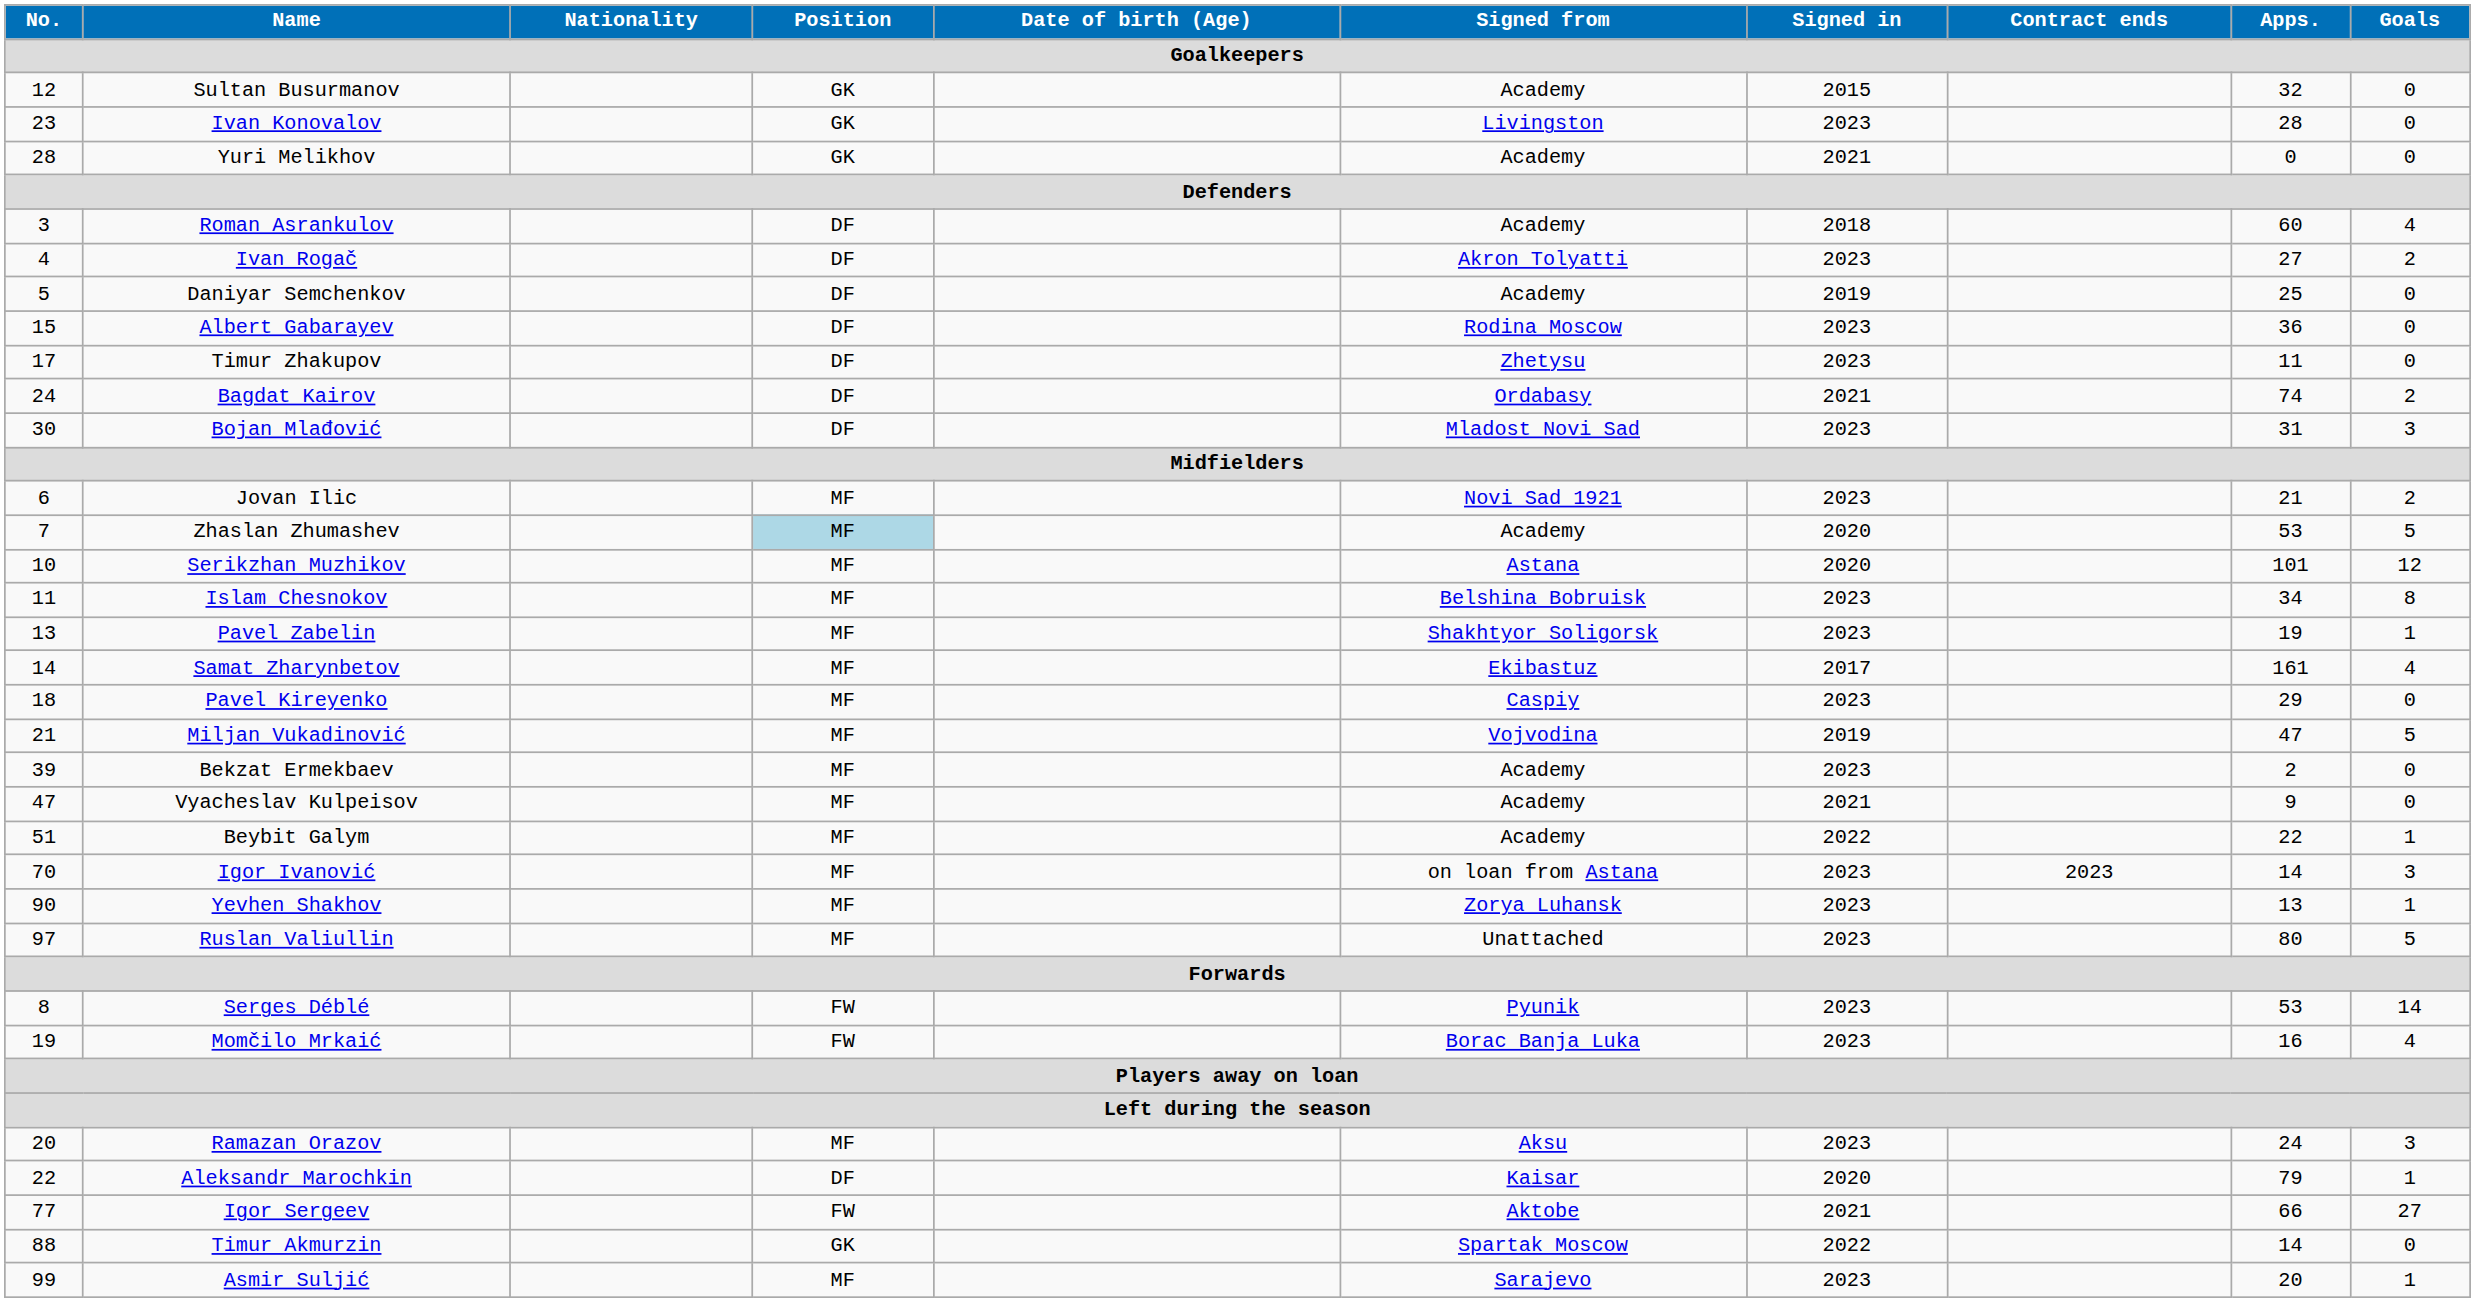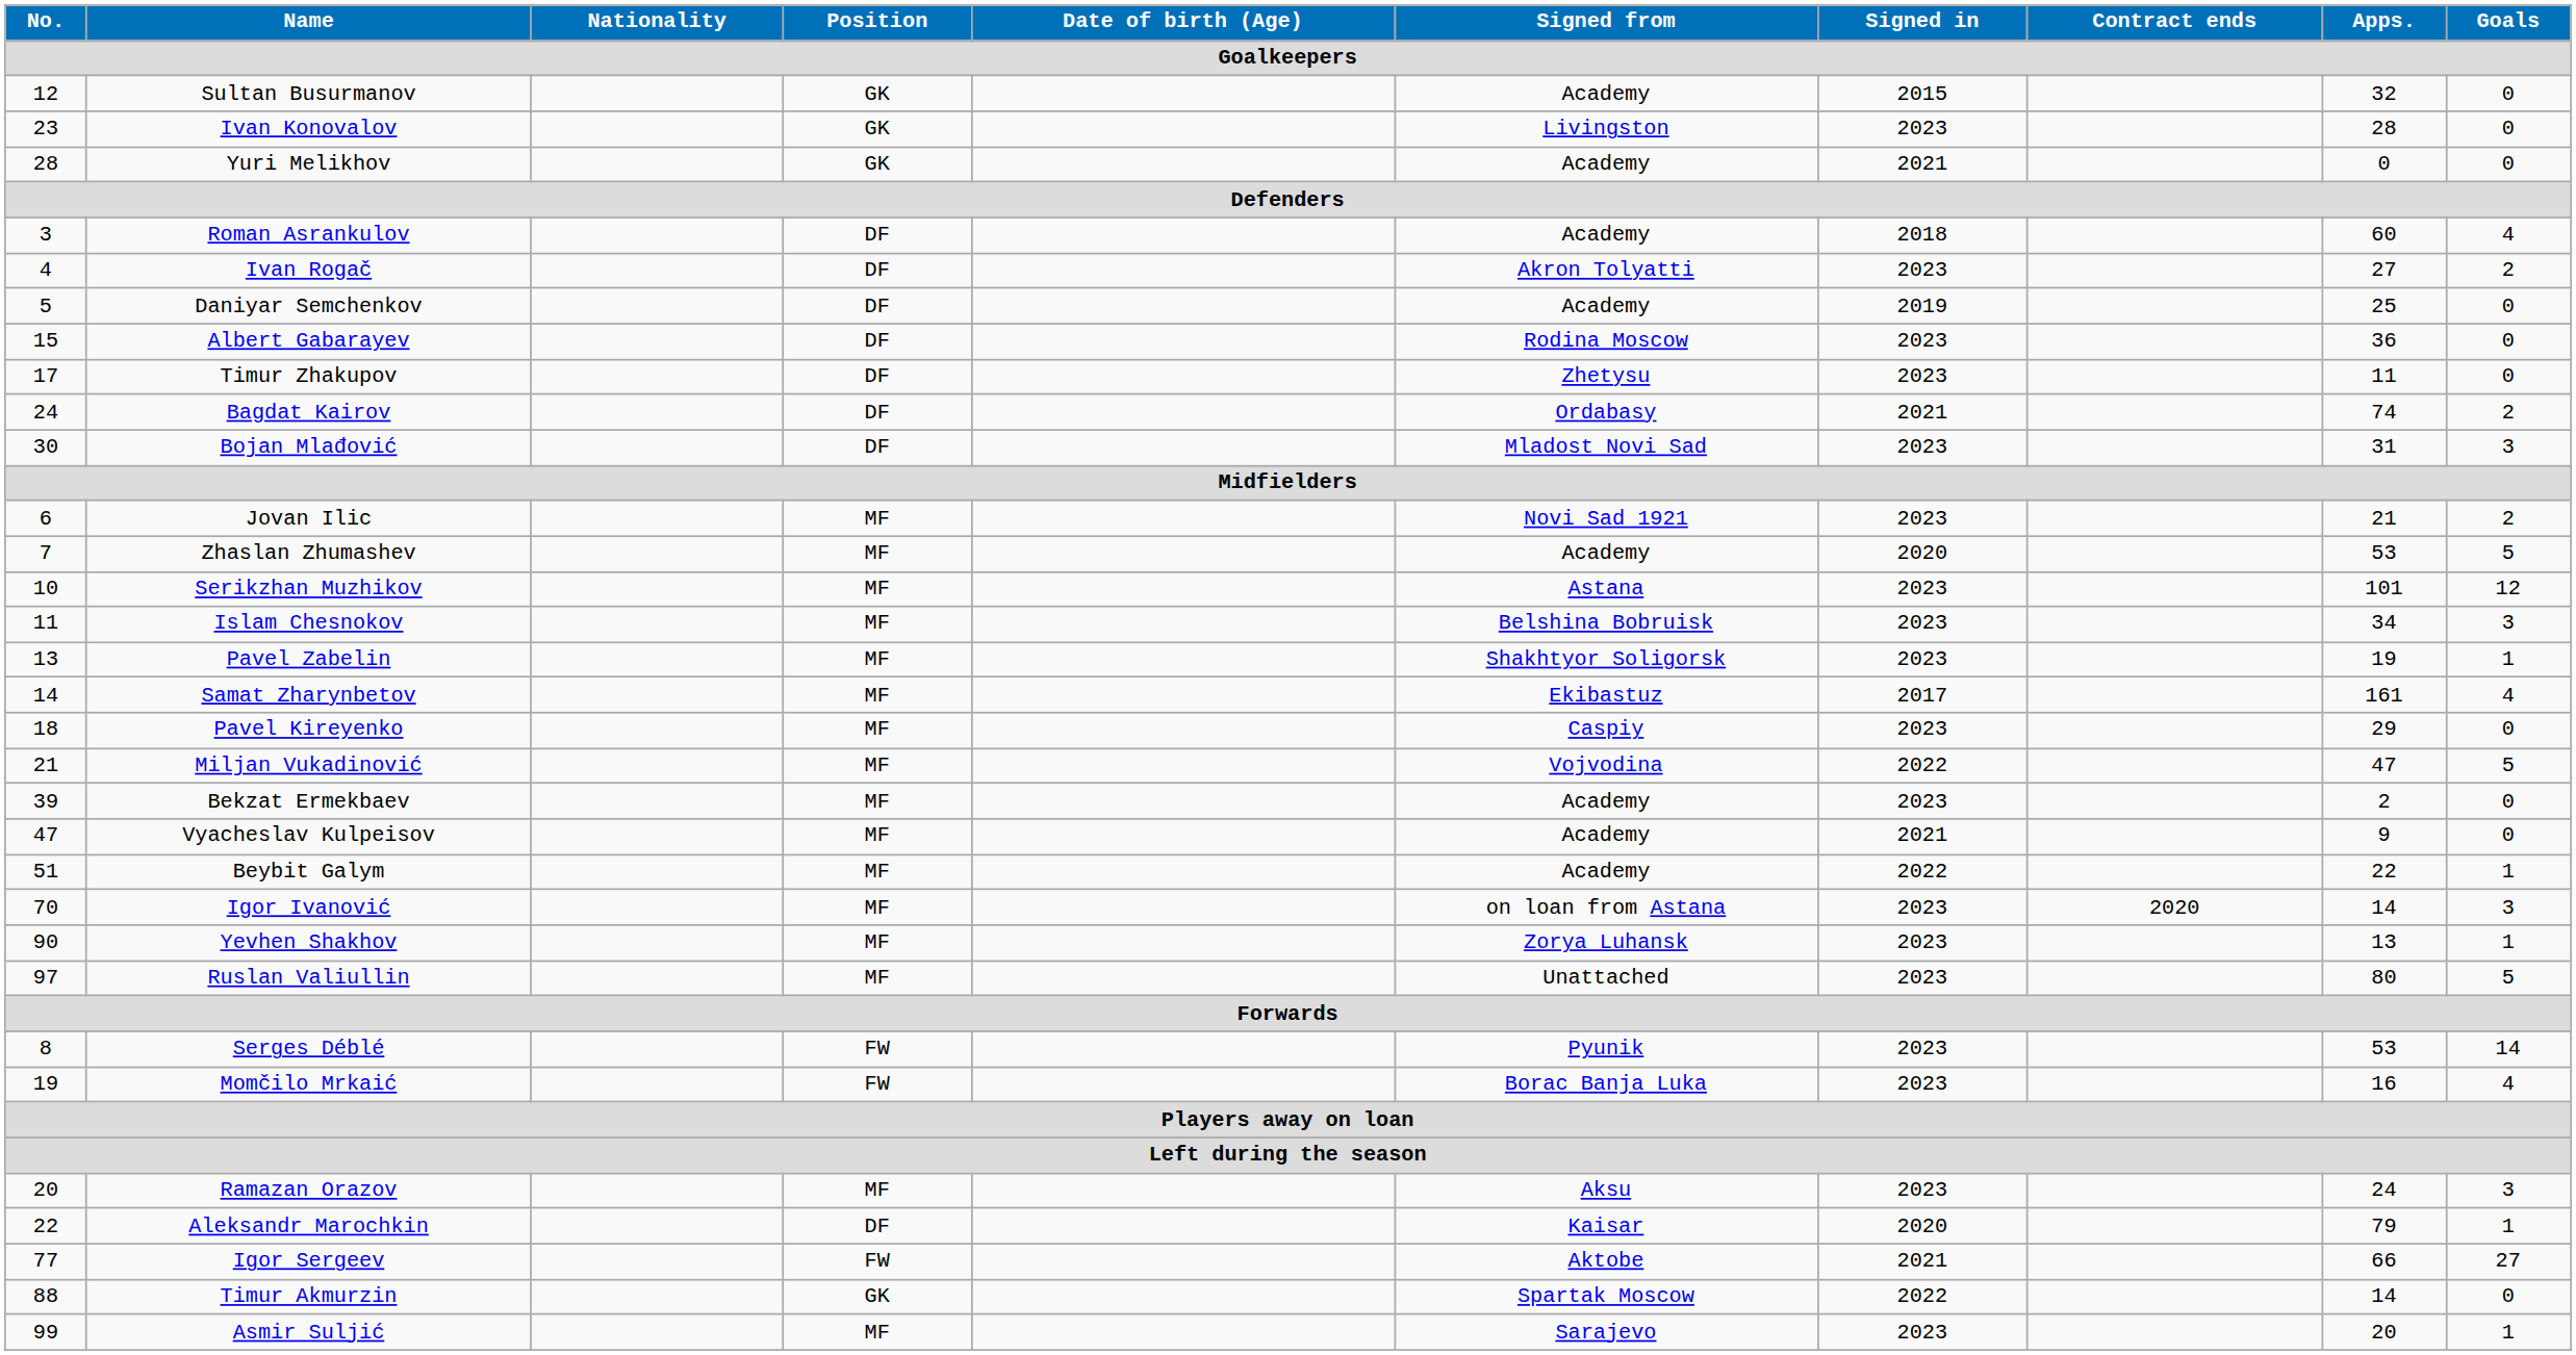 <table class="wikitable"  style="text-align:center; font-size:90%; width:90%;">
 <tr>
 <th style="background:#0070B8; color:#FFFFFF; text-align:center;">No.</th>
 <th style="background:#0070B8; color:#FFFFFF; text-align:center;">Name</th>
 <th style="background:#0070B8; color:#FFFFFF; text-align:center;">Nationality</th>
 <th style="background:#0070B8; color:#FFFFFF; text-align:center;">Position</th>
 <th style="background:#0070B8; color:#FFFFFF; text-align:center;">Date of birth (Age)</th>
 <th style="background:#0070B8; color:#FFFFFF; text-align:center;">Signed from</th>
 <th style="background:#0070B8; color:#FFFFFF; text-align:center;">Signed in</th>
 <th style="background:#0070B8; color:#FFFFFF; text-align:center;">Contract ends</th>
 <th style="background:#0070B8; color:#FFFFFF; text-align:center;">Apps.</th>
 <th style="background:#0070B8; color:#FFFFFF; text-align:center;">Goals</th>
 </tr>
 <tr>
 <th colspan="11"  style="background:#dcdcdc; text-align:center;">Goalkeepers</th>
 </tr>
 <tr>
 <td>12</td>
 <td>Sultan Busurmanov</td>
 <td></td>
 <td>GK</td>
 <td></td>
 <td>Academy</td>
 <td>2015</td>
 <td></td>
 <td>32</td>
 <td>0</td>
 </tr>
 <tr>
 <td>23</td>
 <td><a href='#'>Ivan Konovalov</a></td>
 <td></td>
 <td>GK</td>
 <td></td>
 <td><a href='#'>Livingston</a></td>
 <td>2023</td>
 <td></td>
 <td>28</td>
 <td>0</td>
 </tr>
 <tr>
 <td>28</td>
 <td>Yuri Melikhov</td>
 <td></td>
 <td>GK</td>
 <td></td>
 <td>Academy</td>
 <td>2021</td>
 <td></td>
 <td>0</td>
 <td>0</td>
 </tr>
 <tr>
 <th colspan="11"  style="background:#dcdcdc; text-align:center;">Defenders</th>
 </tr>
 <tr>
 <td>3</td>
 <td><a href='#'>Roman Asrankulov</a></td>
 <td></td>
 <td>DF</td>
 <td></td>
 <td>Academy</td>
 <td>2018</td>
 <td></td>
 <td>60</td>
 <td>4</td>
 </tr>
 <tr>
 <td>4</td>
 <td><a href='#'>Ivan Rogač</a></td>
 <td></td>
 <td>DF</td>
 <td></td>
 <td><a href='#'>Akron Tolyatti</a></td>
 <td>2023</td>
 <td></td>
 <td>27</td>
 <td>2</td>
 </tr>
 <tr>
 <td>5</td>
 <td>Daniyar Semchenkov</td>
 <td></td>
 <td>DF</td>
 <td></td>
 <td>Academy</td>
 <td>2019</td>
 <td></td>
 <td>25</td>
 <td>0</td>
 </tr>
 <tr>
 <td>15</td>
 <td><a href='#'>Albert Gabarayev</a></td>
 <td></td>
 <td>DF</td>
 <td></td>
 <td><a href='#'>Rodina Moscow</a></td>
 <td>2023</td>
 <td></td>
 <td>36</td>
 <td>0</td>
 </tr>
 <tr>
 <td>17</td>
 <td>Timur Zhakupov</td>
 <td></td>
 <td>DF</td>
 <td></td>
 <td><a href='#'>Zhetysu</a></td>
 <td>2023</td>
 <td></td>
 <td>11</td>
 <td>0</td>
 </tr>
 <tr>
 <td>24</td>
 <td><a href='#'>Bagdat Kairov</a></td>
 <td></td>
 <td>DF</td>
 <td></td>
 <td><a href='#'>Ordabasy</a></td>
 <td>2021</td>
 <td></td>
 <td>74</td>
 <td>2</td>
 </tr>
 <tr>
 <td>30</td>
 <td><a href='#'>Bojan Mlađović</a></td>
 <td></td>
 <td>DF</td>
 <td></td>
 <td><a href='#'>Mladost Novi Sad</a></td>
 <td>2023</td>
 <td></td>
 <td>31</td>
 <td>3</td>
 </tr>
 <tr>
 <th colspan="11"  style="background:#dcdcdc; text-align:center;">Midfielders</th>
 </tr>
 <tr>
 <td>6</td>
 <td>Jovan Ilic</td>
 <td></td>
 <td>MF</td>
 <td></td>
 <td><a href='#'>Novi Sad 1921</a></td>
 <td>2023</td>
 <td></td>
 <td>21</td>
 <td>2</td>
 </tr>
 <tr>
 <td>7</td>
 <td>Zhaslan Zhumashev</td>
 <td></td>
-<td style="background: lightblue;">MF</td>
+<td>MF</td>
 <td></td>
 <td>Academy</td>
 <td>2020</td>
 <td></td>
 <td>53</td>
 <td>5</td>
 </tr>
 <tr>
 <td>10</td>
 <td><a href='#'>Serikzhan Muzhikov</a></td>
 <td></td>
 <td>MF</td>
 <td></td>
 <td><a href='#'>Astana</a></td>
-<td>2020</td>
+<td>2023</td>
 <td></td>
 <td>101</td>
 <td>12</td>
 </tr>
 <tr>
 <td>11</td>
 <td><a href='#'>Islam Chesnokov</a></td>
 <td></td>
 <td>MF</td>
 <td></td>
 <td><a href='#'>Belshina Bobruisk</a></td>
 <td>2023</td>
 <td></td>
 <td>34</td>
-<td>8</td>
+<td>3</td>
 </tr>
 <tr>
 <td>13</td>
 <td><a href='#'>Pavel Zabelin</a></td>
 <td></td>
 <td>MF</td>
 <td></td>
 <td><a href='#'>Shakhtyor Soligorsk</a></td>
 <td>2023</td>
 <td></td>
 <td>19</td>
 <td>1</td>
 </tr>
 <tr>
 <td>14</td>
 <td><a href='#'>Samat Zharynbetov</a></td>
 <td></td>
 <td>MF</td>
 <td></td>
 <td><a href='#'>Ekibastuz</a></td>
 <td>2017</td>
 <td></td>
 <td>161</td>
 <td>4</td>
 </tr>
 <tr>
 <td>18</td>
 <td><a href='#'>Pavel Kireyenko</a></td>
 <td></td>
 <td>MF</td>
 <td></td>
 <td><a href='#'>Caspiy</a></td>
 <td>2023</td>
 <td></td>
 <td>29</td>
 <td>0</td>
 </tr>
 <tr>
 <td>21</td>
 <td><a href='#'>Miljan Vukadinović</a></td>
 <td></td>
 <td>MF</td>
 <td></td>
 <td><a href='#'>Vojvodina</a></td>
-<td>2019</td>
+<td>2022</td>
 <td></td>
 <td>47</td>
 <td>5</td>
 </tr>
 <tr>
 <td>39</td>
 <td>Bekzat Ermekbaev</td>
 <td></td>
 <td>MF</td>
 <td></td>
 <td>Academy</td>
 <td>2023</td>
 <td></td>
 <td>2</td>
 <td>0</td>
 </tr>
 <tr>
 <td>47</td>
 <td>Vyacheslav Kulpeisov</td>
 <td></td>
 <td>MF</td>
 <td></td>
 <td>Academy</td>
 <td>2021</td>
 <td></td>
 <td>9</td>
 <td>0</td>
 </tr>
 <tr>
 <td>51</td>
 <td>Beybit Galym</td>
 <td></td>
 <td>MF</td>
 <td></td>
 <td>Academy</td>
 <td>2022</td>
 <td></td>
 <td>22</td>
 <td>1</td>
 </tr>
 <tr>
 <td>70</td>
 <td><a href='#'>Igor Ivanović</a></td>
 <td></td>
 <td>MF</td>
 <td></td>
 <td>on loan from <a href='#'>Astana</a></td>
 <td>2023</td>
-<td>2023</td>
+<td>2020</td>
 <td>14</td>
 <td>3</td>
 </tr>
 <tr>
 <td>90</td>
 <td><a href='#'>Yevhen Shakhov</a></td>
 <td></td>
 <td>MF</td>
 <td></td>
 <td><a href='#'>Zorya Luhansk</a></td>
 <td>2023</td>
 <td></td>
 <td>13</td>
 <td>1</td>
 </tr>
 <tr>
 <td>97</td>
 <td><a href='#'>Ruslan Valiullin</a></td>
 <td></td>
 <td>MF</td>
 <td></td>
 <td>Unattached</td>
 <td>2023</td>
 <td></td>
 <td>80</td>
 <td>5</td>
 </tr>
 <tr>
 <th colspan="11"  style="background:#dcdcdc; text-align:center;">Forwards</th>
 </tr>
 <tr>
 <td>8</td>
 <td><a href='#'>Serges Déblé</a></td>
 <td></td>
 <td>FW</td>
 <td></td>
 <td><a href='#'>Pyunik</a></td>
 <td>2023</td>
 <td></td>
 <td>53</td>
 <td>14</td>
 </tr>
 <tr>
 <td>19</td>
 <td><a href='#'>Momčilo Mrkaić</a></td>
 <td></td>
 <td>FW</td>
 <td></td>
 <td><a href='#'>Borac Banja Luka</a></td>
 <td>2023</td>
 <td></td>
 <td>16</td>
 <td>4</td>
 </tr>
 <tr>
 <th colspan="11"  style="background:#dcdcdc; text-align:center;">Players away on loan</th>
 </tr>
 <tr>
 <th colspan="11"  style="background:#dcdcdc; text-align:center;">Left during the season</th>
 </tr>
 <tr>
 <td>20</td>
 <td><a href='#'>Ramazan Orazov</a></td>
 <td></td>
 <td>MF</td>
 <td></td>
 <td><a href='#'>Aksu</a></td>
 <td>2023</td>
 <td></td>
 <td>24</td>
 <td>3</td>
 </tr>
 <tr>
 <td>22</td>
 <td><a href='#'>Aleksandr Marochkin</a></td>
 <td></td>
 <td>DF</td>
 <td></td>
 <td><a href='#'>Kaisar</a></td>
 <td>2020</td>
 <td></td>
 <td>79</td>
 <td>1</td>
 </tr>
 <tr>
 <td>77</td>
 <td><a href='#'>Igor Sergeev</a></td>
 <td></td>
 <td>FW</td>
 <td></td>
 <td><a href='#'>Aktobe</a></td>
 <td>2021</td>
 <td></td>
 <td>66</td>
 <td>27</td>
 </tr>
 <tr>
 <td>88</td>
 <td><a href='#'>Timur Akmurzin</a></td>
 <td></td>
 <td>GK</td>
 <td></td>
 <td><a href='#'>Spartak Moscow</a></td>
 <td>2022</td>
 <td></td>
 <td>14</td>
 <td>0</td>
 </tr>
 <tr>
 <td>99</td>
 <td><a href='#'>Asmir Suljić</a></td>
 <td></td>
 <td>MF</td>
 <td></td>
 <td><a href='#'>Sarajevo</a></td>
 <td>2023</td>
 <td></td>
 <td>20</td>
 <td>1</td>
 </tr>
 </table>
